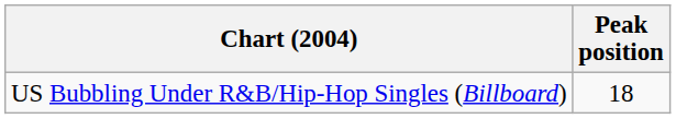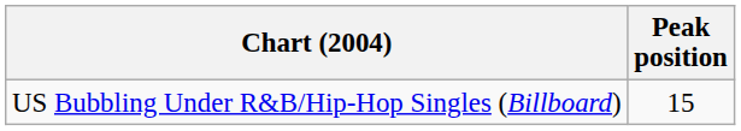 <table class="wikitable">
 <tr>
 <th>Chart (2004)</th>
 <th>Peak<br>position</th>
 </tr>
 <tr>
 <td>US <a href='#'>Bubbling Under R&B/Hip-Hop Singles</a> (<a href='#'><em>Billboard</em></a>)</td>
-<td style="text-align:center;">18</td>
+<td style="text-align:center;">15</td>
 </tr>
 </table>
